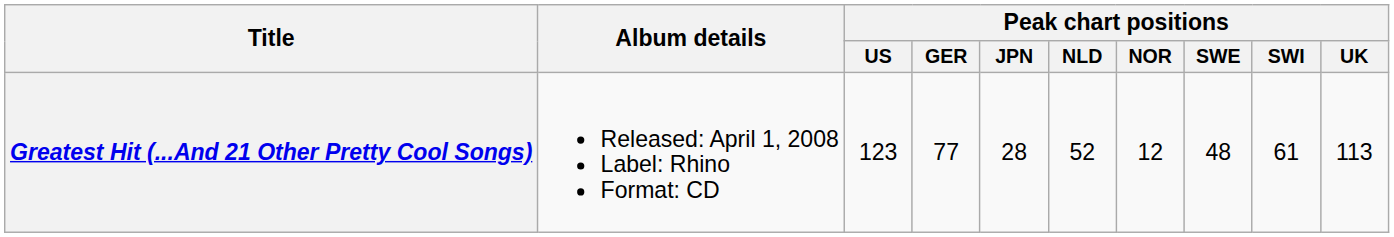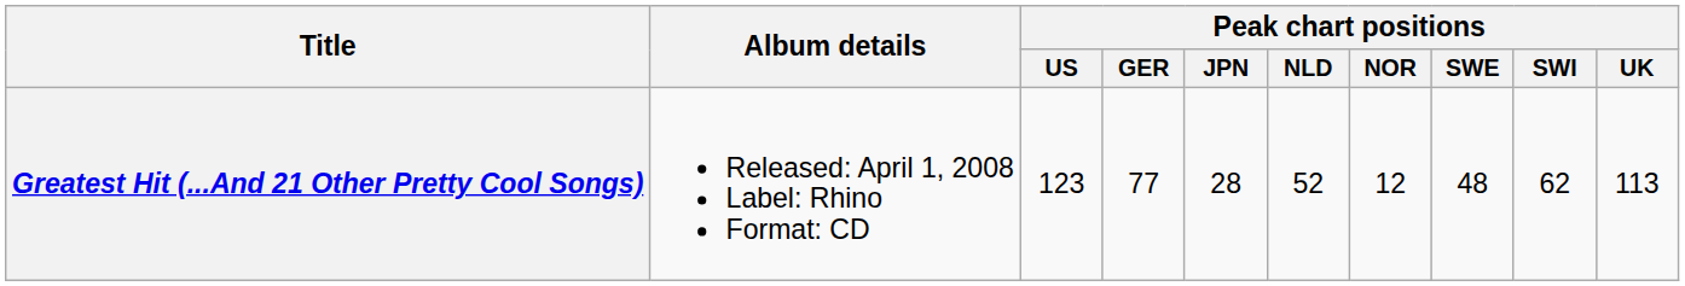 <table class="wikitable plainrowheaders" border="1">
 <tr>
 <th scope="col" rowspan="2">Title</th>
 <th scope="col" rowspan="2">Album details</th>
 <th scope="col" colspan="8">Peak chart positions</th>
 </tr>
 <tr>
 <th scope="col" style="width:3em;font-size:85%;">US<br></th>
 <th scope="col" style="width:3em;font-size:85%;">GER<br></th>
 <th scope="col" style="width:3em;font-size:85%;">JPN<br></th>
 <th scope="col" style="width:3em;font-size:85%;">NLD<br></th>
 <th scope="col" style="width:3em;font-size:85%;">NOR<br></th>
 <th scope="col" style="width:3em;font-size:85%;">SWE<br></th>
 <th scope="col" style="width:3em;font-size:85%;">SWI<br></th>
 <th scope="col" style="width:3em;font-size:85%;">UK<br></th>
 </tr>
 <tr>
 <th scope="row"><em><a href='#'>Greatest Hit (...And 21 Other Pretty Cool Songs)</a></em></th>
 <td><br><ul><li>Released: April 1, 2008</li><li>Label: Rhino</li><li>Format: CD</li></ul></td>
 <td align="center">123</td>
 <td align="center">77</td>
 <td align="center">28</td>
 <td align="center">52</td>
 <td align="center">12</td>
 <td align="center">48</td>
-<td align="center">61</td>
+<td align="center">62</td>
 <td align="center">113</td>
 </tr>
 </table>
